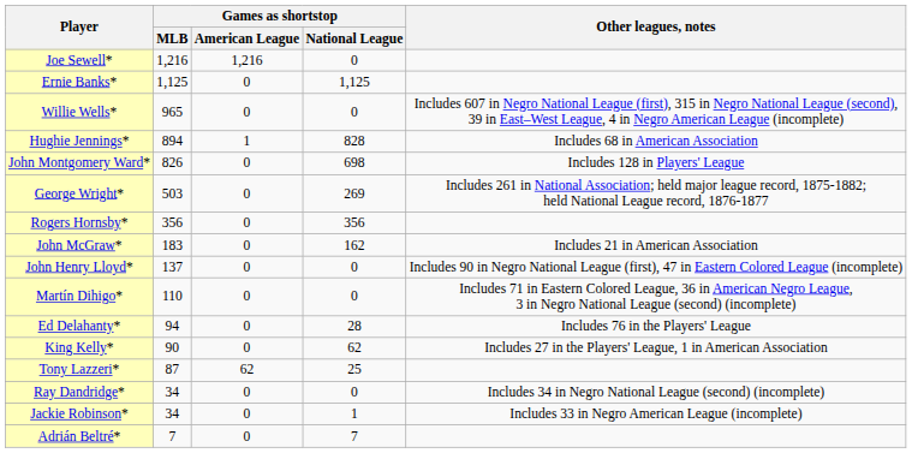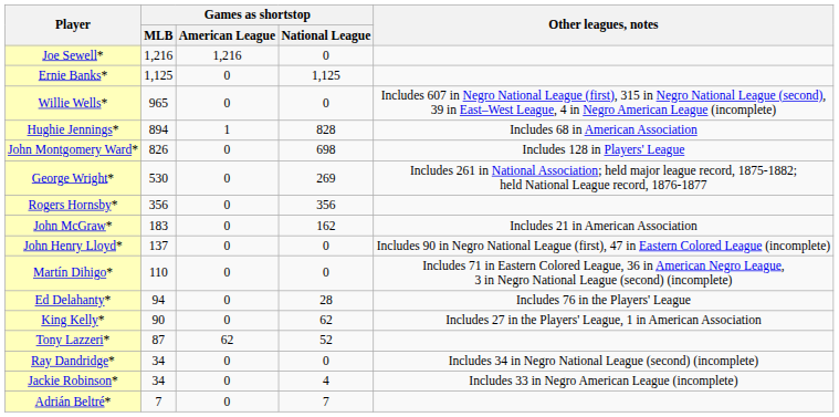 <table class="wikitable sortable" style="text-align:center">
 <tr style="white-space:nowrap;">
 <th rowspan=2 scope="col">Player</th>
 <th colspan=3>Games as shortstop</th>
 <th rowspan=2>Other leagues, notes</th>
 </tr>
 <tr>
 <th>MLB</th>
 <th>American League</th>
 <th>National League</th>
 </tr>
 <tr>
 <td style="background:#ffffbb;"><a href='#'>Joe Sewell</a>*</td>
 <td>1,216</td>
 <td>1,216</td>
 <td>0</td>
 <td></td>
 </tr>
 <tr>
 <td style="background:#ffffbb;"><a href='#'>Ernie Banks</a>*</td>
 <td>1,125</td>
 <td>0</td>
 <td>1,125</td>
 <td></td>
 </tr>
 <tr>
 <td style="background:#ffffbb;"><a href='#'>Willie Wells</a>*</td>
 <td>965</td>
 <td>0</td>
 <td>0</td>
 <td>Includes 607 in <a href='#'>Negro National League (first)</a>, 315 in <a href='#'>Negro National League (second)</a>, <br>39 in <a href='#'>East–West League</a>, 4 in <a href='#'>Negro American League</a> (incomplete)</td>
 </tr>
 <tr>
 <td style="background:#ffffbb;"><a href='#'>Hughie Jennings</a>*</td>
 <td>894</td>
 <td>1</td>
 <td>828</td>
 <td>Includes 68 in <a href='#'>American Association</a></td>
 </tr>
 <tr>
 <td style="background:#ffffbb;"><a href='#'>John Montgomery Ward</a>*</td>
 <td>826</td>
 <td>0</td>
 <td>698</td>
 <td>Includes 128 in <a href='#'>Players' League</a></td>
 </tr>
 <tr>
 <td style="background:#ffffbb;"><a href='#'>George Wright</a>*</td>
-<td>503</td>
+<td>530</td>
 <td>0</td>
 <td>269</td>
 <td>Includes 261 in <a href='#'>National Association</a>; held major league record, 1875-1882; <br>held National League record, 1876-1877</td>
 </tr>
 <tr>
 <td style="background:#ffffbb;"><a href='#'>Rogers Hornsby</a>*</td>
 <td>356</td>
 <td>0</td>
 <td>356</td>
 <td></td>
 </tr>
 <tr>
 <td style="background:#ffffbb;"><a href='#'>John McGraw</a>*</td>
 <td>183</td>
 <td>0</td>
 <td>162</td>
 <td>Includes 21 in American Association</td>
 </tr>
 <tr>
 <td style="background:#ffffbb;"><a href='#'>John Henry Lloyd</a>*</td>
 <td>137</td>
 <td>0</td>
 <td>0</td>
 <td>Includes 90 in Negro National League (first), 47 in <a href='#'>Eastern Colored League</a> (incomplete)</td>
 </tr>
 <tr>
 <td style="background:#ffffbb;"><a href='#'>Martín Dihigo</a>*</td>
 <td>110</td>
 <td>0</td>
 <td>0</td>
 <td>Includes 71 in Eastern Colored League, 36 in <a href='#'>American Negro League</a>, <br>3 in Negro National League (second) (incomplete)</td>
 </tr>
 <tr>
 <td style="background:#ffffbb;"><a href='#'>Ed Delahanty</a>*</td>
 <td>94</td>
 <td>0</td>
 <td>28</td>
 <td>Includes 76 in the Players' League</td>
 </tr>
 <tr>
 <td style="background:#ffffbb;"><a href='#'>King Kelly</a>*</td>
 <td>90</td>
 <td>0</td>
 <td>62</td>
 <td>Includes 27 in the Players' League, 1 in American Association</td>
 </tr>
 <tr>
 <td style="background:#ffffbb;"><a href='#'>Tony Lazzeri</a>*</td>
 <td>87</td>
 <td>62</td>
-<td>25</td>
+<td>52</td>
 <td></td>
 </tr>
 <tr>
 <td style="background:#ffffbb;"><a href='#'>Ray Dandridge</a>*</td>
 <td>34</td>
 <td>0</td>
 <td>0</td>
 <td>Includes 34 in Negro National League (second) (incomplete)</td>
 </tr>
 <tr>
 <td style="background:#ffffbb;"><a href='#'>Jackie Robinson</a>*</td>
 <td>34</td>
 <td>0</td>
-<td>1</td>
+<td>4</td>
 <td>Includes 33 in Negro American League (incomplete)</td>
 </tr>
 <tr>
 <td style="background:#ffffbb;"><a href='#'>Adrián Beltré</a>*</td>
 <td>7</td>
 <td>0</td>
 <td>7</td>
 <td></td>
 </tr>
 </table>
